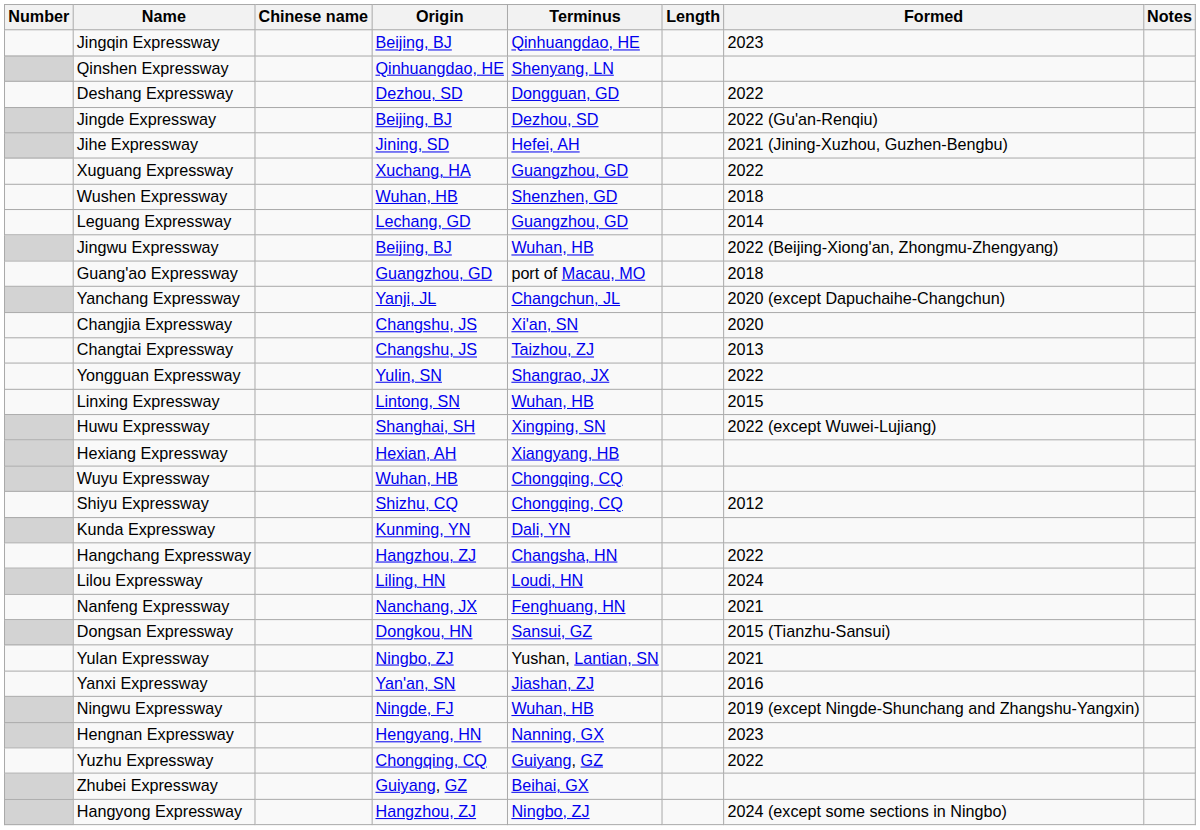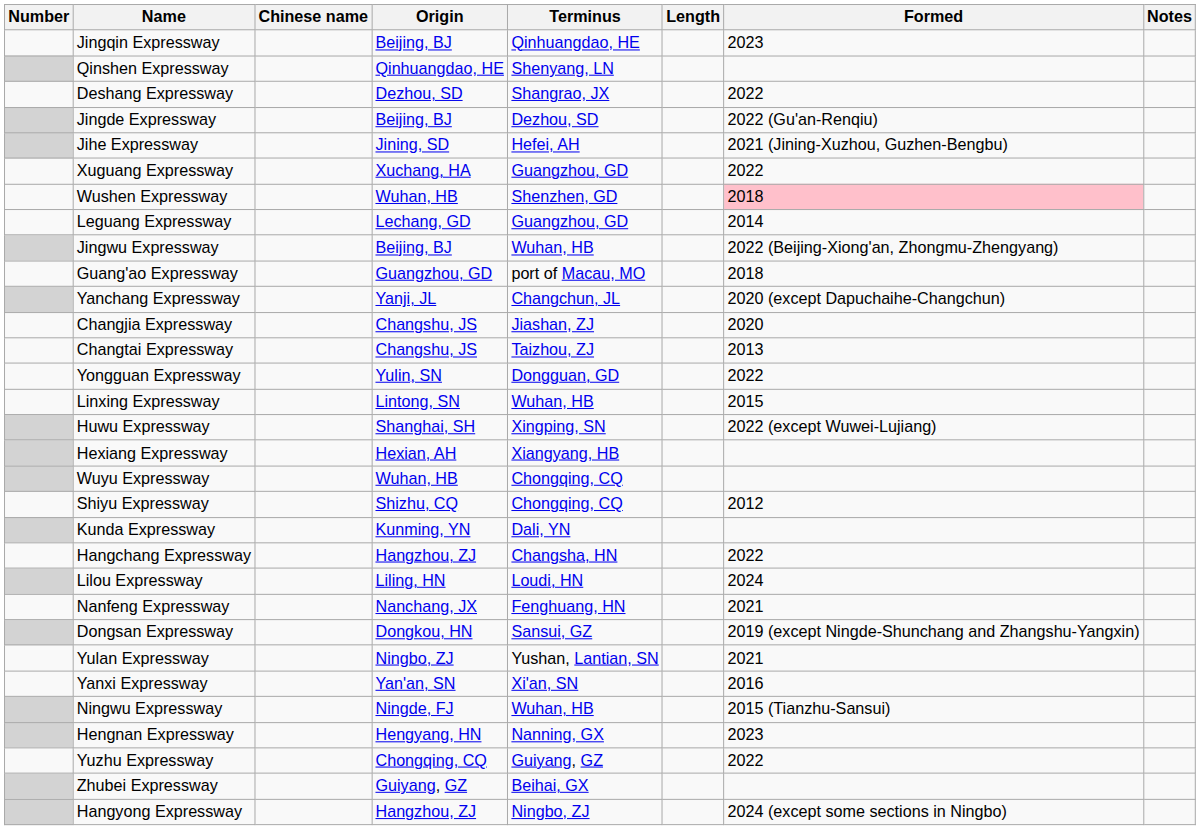 <table class="wikitable">
 <tr>
 <th>Number</th>
 <th>Name</th>
 <th>Chinese name</th>
 <th>Origin</th>
 <th>Terminus</th>
 <th>Length</th>
 <th>Formed</th>
 <th>Notes</th>
 </tr>
 <tr>
 <td></td>
 <td>Jingqin Expressway</td>
 <td></td>
 <td><a href='#'>Beijing, BJ</a></td>
 <td><a href='#'>Qinhuangdao, HE</a></td>
 <td></td>
 <td>2023</td>
 <td></td>
 </tr>
 <tr>
 <td bgcolor="lightgrey"></td>
 <td>Qinshen Expressway</td>
 <td></td>
 <td><a href='#'>Qinhuangdao, HE</a></td>
 <td><a href='#'>Shenyang, LN</a></td>
 <td></td>
 <td></td>
 <td></td>
 </tr>
 <tr>
 <td></td>
 <td>Deshang Expressway</td>
 <td></td>
 <td><a href='#'>Dezhou, SD</a></td>
-<td><a href='#'>Dongguan, GD</a></td>
+<td><a href='#'>Shangrao, JX</a></td>
 <td></td>
 <td>2022</td>
 <td></td>
 </tr>
 <tr>
 <td bgcolor="lightgrey"></td>
 <td>Jingde Expressway</td>
 <td></td>
 <td><a href='#'>Beijing, BJ</a></td>
 <td><a href='#'>Dezhou, SD</a></td>
 <td></td>
 <td>2022 (Gu'an-Renqiu)</td>
 <td></td>
 </tr>
 <tr>
 <td bgcolor="lightgrey"></td>
 <td>Jihe Expressway</td>
 <td></td>
 <td><a href='#'>Jining, SD</a></td>
 <td><a href='#'>Hefei, AH</a></td>
 <td></td>
 <td>2021 (Jining-Xuzhou, Guzhen-Bengbu)</td>
 <td></td>
 </tr>
 <tr>
 <td></td>
 <td>Xuguang Expressway</td>
 <td></td>
 <td><a href='#'>Xuchang, HA</a></td>
 <td><a href='#'>Guangzhou, GD</a></td>
 <td></td>
 <td>2022</td>
 <td></td>
 </tr>
 <tr>
 <td></td>
 <td>Wushen Expressway</td>
 <td></td>
 <td><a href='#'>Wuhan, HB</a></td>
 <td><a href='#'>Shenzhen, GD</a></td>
 <td></td>
-<td>2018</td>
+<td style="background: pink;">2018</td>
 <td></td>
 </tr>
 <tr>
 <td></td>
 <td>Leguang Expressway</td>
 <td></td>
 <td><a href='#'>Lechang, GD</a></td>
 <td><a href='#'>Guangzhou, GD</a></td>
 <td></td>
 <td>2014</td>
 <td></td>
 </tr>
 <tr>
 <td bgcolor="lightgrey"></td>
 <td>Jingwu Expressway</td>
 <td></td>
 <td><a href='#'>Beijing, BJ</a></td>
 <td><a href='#'>Wuhan, HB</a></td>
 <td></td>
 <td>2022 (Beijing-Xiong'an, Zhongmu-Zhengyang)</td>
 <td></td>
 </tr>
 <tr>
 <td></td>
 <td>Guang'ao Expressway</td>
 <td></td>
 <td><a href='#'>Guangzhou, GD</a></td>
 <td>port of <a href='#'>Macau, MO</a></td>
 <td></td>
 <td>2018</td>
 <td></td>
 </tr>
 <tr>
 <td bgcolor="lightgrey"></td>
 <td>Yanchang Expressway</td>
 <td></td>
 <td><a href='#'>Yanji, JL</a></td>
 <td><a href='#'>Changchun, JL</a></td>
 <td></td>
 <td>2020 (except Dapuchaihe-Changchun)</td>
 <td></td>
 </tr>
 <tr>
 <td></td>
 <td>Changjia Expressway</td>
 <td></td>
 <td><a href='#'>Changshu, JS</a></td>
-<td><a href='#'>Xi'an, SN</a></td>
+<td><a href='#'>Jiashan, ZJ</a></td>
 <td></td>
 <td>2020</td>
 <td></td>
 </tr>
 <tr>
 <td></td>
 <td>Changtai Expressway</td>
 <td></td>
 <td><a href='#'>Changshu, JS</a></td>
 <td><a href='#'>Taizhou, ZJ</a></td>
 <td></td>
 <td>2013</td>
 <td></td>
 </tr>
 <tr>
 <td></td>
 <td>Yongguan Expressway</td>
 <td></td>
 <td><a href='#'>Yulin, SN</a></td>
-<td><a href='#'>Shangrao, JX</a></td>
+<td><a href='#'>Dongguan, GD</a></td>
 <td></td>
 <td>2022</td>
 <td></td>
 </tr>
 <tr>
 <td></td>
 <td>Linxing Expressway</td>
 <td></td>
 <td><a href='#'>Lintong, SN</a></td>
 <td><a href='#'>Wuhan, HB</a></td>
 <td></td>
 <td>2015</td>
 <td></td>
 </tr>
 <tr>
 <td bgcolor="lightgrey"></td>
 <td>Huwu Expressway</td>
 <td></td>
 <td><a href='#'>Shanghai, SH</a></td>
 <td><a href='#'>Xingping, SN</a></td>
 <td></td>
 <td>2022 (except Wuwei-Lujiang)</td>
 <td></td>
 </tr>
 <tr>
 <td bgcolor="lightgrey"></td>
 <td>Hexiang Expressway</td>
 <td></td>
 <td><a href='#'>Hexian, AH</a></td>
 <td><a href='#'>Xiangyang, HB</a></td>
 <td></td>
 <td></td>
 <td></td>
 </tr>
 <tr>
 <td bgcolor="lightgrey"></td>
 <td>Wuyu Expressway</td>
 <td></td>
 <td><a href='#'>Wuhan, HB</a></td>
 <td><a href='#'>Chongqing, CQ</a></td>
 <td></td>
 <td></td>
 <td></td>
 </tr>
 <tr>
 <td></td>
 <td>Shiyu Expressway</td>
 <td></td>
 <td><a href='#'>Shizhu, CQ</a></td>
 <td><a href='#'>Chongqing, CQ</a></td>
 <td></td>
 <td>2012</td>
 <td></td>
 </tr>
 <tr>
 <td bgcolor="lightgrey"></td>
 <td>Kunda Expressway</td>
 <td></td>
 <td><a href='#'>Kunming, YN</a></td>
 <td><a href='#'>Dali, YN</a></td>
 <td></td>
 <td></td>
 <td></td>
 </tr>
 <tr>
 <td></td>
 <td>Hangchang Expressway</td>
 <td></td>
 <td><a href='#'>Hangzhou, ZJ</a></td>
 <td><a href='#'>Changsha, HN</a></td>
 <td></td>
 <td>2022</td>
 <td></td>
 </tr>
 <tr>
 <td bgcolor="lightgrey"></td>
 <td>Lilou Expressway</td>
 <td></td>
 <td><a href='#'>Liling, HN</a></td>
 <td><a href='#'>Loudi, HN</a></td>
 <td></td>
 <td>2024</td>
 <td></td>
 </tr>
 <tr>
 <td></td>
 <td>Nanfeng Expressway</td>
 <td></td>
 <td><a href='#'>Nanchang, JX</a></td>
 <td><a href='#'>Fenghuang, HN</a></td>
 <td></td>
 <td>2021</td>
 <td></td>
 </tr>
 <tr>
 <td bgcolor="lightgrey"></td>
 <td>Dongsan Expressway</td>
 <td></td>
 <td><a href='#'>Dongkou, HN</a></td>
 <td><a href='#'>Sansui, GZ</a></td>
 <td></td>
-<td>2015 (Tianzhu-Sansui)</td>
+<td>2019 (except Ningde-Shunchang and Zhangshu-Yangxin)</td>
 <td></td>
 </tr>
 <tr>
 <td></td>
 <td>Yulan Expressway</td>
 <td></td>
 <td><a href='#'>Ningbo, ZJ</a></td>
 <td>Yushan, <a href='#'>Lantian, SN</a></td>
 <td></td>
 <td>2021</td>
 <td></td>
 </tr>
 <tr>
 <td></td>
 <td>Yanxi Expressway</td>
 <td></td>
 <td><a href='#'>Yan'an, SN</a></td>
-<td><a href='#'>Jiashan, ZJ</a></td>
+<td><a href='#'>Xi'an, SN</a></td>
 <td></td>
 <td>2016</td>
 <td></td>
 </tr>
 <tr>
 <td bgcolor="lightgrey"></td>
 <td>Ningwu Expressway</td>
 <td></td>
 <td><a href='#'>Ningde, FJ</a></td>
 <td><a href='#'>Wuhan, HB</a></td>
 <td></td>
-<td>2019 (except Ningde-Shunchang and Zhangshu-Yangxin)</td>
+<td>2015 (Tianzhu-Sansui)</td>
 <td></td>
 </tr>
 <tr>
 <td bgcolor="lightgrey"></td>
 <td>Hengnan Expressway</td>
 <td></td>
 <td><a href='#'>Hengyang, HN</a></td>
 <td><a href='#'>Nanning, GX</a></td>
 <td></td>
 <td>2023</td>
 <td></td>
 </tr>
 <tr>
 <td></td>
 <td>Yuzhu Expressway</td>
 <td></td>
 <td><a href='#'>Chongqing, CQ</a></td>
 <td><a href='#'>Guiyang</a>, <a href='#'>GZ</a></td>
 <td></td>
 <td>2022</td>
 <td></td>
 </tr>
 <tr>
 <td bgcolor="lightgrey"></td>
 <td>Zhubei Expressway</td>
 <td></td>
 <td><a href='#'>Guiyang</a>, <a href='#'>GZ</a></td>
 <td><a href='#'>Beihai, GX</a></td>
 <td></td>
 <td></td>
 <td></td>
 </tr>
 <tr>
 <td bgcolor="lightgrey"></td>
 <td>Hangyong Expressway</td>
 <td></td>
 <td><a href='#'>Hangzhou, ZJ</a></td>
 <td><a href='#'>Ningbo, ZJ</a></td>
 <td></td>
 <td>2024 (except some sections in Ningbo)</td>
 <td></td>
 </tr>
 </table>
